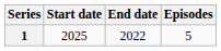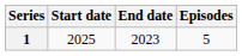 <table class="wikitable" style="text-align:center">
 <tr>
 <th>Series</th>
 <th>Start date</th>
 <th>End date</th>
 <th>Episodes</th>
 </tr>
 <tr>
 <th>1</th>
 <td>2025</td>
-<td>2022</td>
+<td>2023</td>
 <td>5</td>
 </tr>
 </table>
